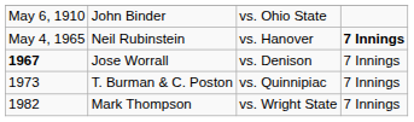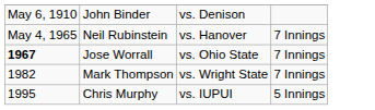 <table class="wikitable sortable">
 <tr>
 </tr>
 <tr>
 <td>May 6, 1910</td>
 <td>John Binder</td>
-<td>vs. Ohio State</td>
+<td>vs. Denison</td>
 <td></td>
 </tr>
 <tr>
 <td>May 4, 1965</td>
 <td>Neil Rubinstein</td>
 <td>vs. Hanover</td>
-<td><strong>7 Innings</strong></td>
+<td>7 Innings</td>
 </tr>
 <tr>
 <td><strong>1967</strong></td>
 <td>Jose Worrall</td>
-<td>vs. Denison</td>
-<td>7 Innings</td>
-</tr>
-<tr>
-<td>1973</td>
-<td>T. Burman & C. Poston</td>
-<td>vs. Quinnipiac</td>
+<td>vs. Ohio State</td>
 <td>7 Innings</td>
 </tr>
 <tr>
 <td>1982</td>
 <td>Mark Thompson</td>
 <td>vs. Wright State</td>
 <td>7 Innings</td>
 </tr>
+<tr>
+<td>1995</td>
+<td>Chris Murphy</td>
+<td>vs. IUPUI</td>
+<td>5 Innings</td>
+</tr>
 </table>
